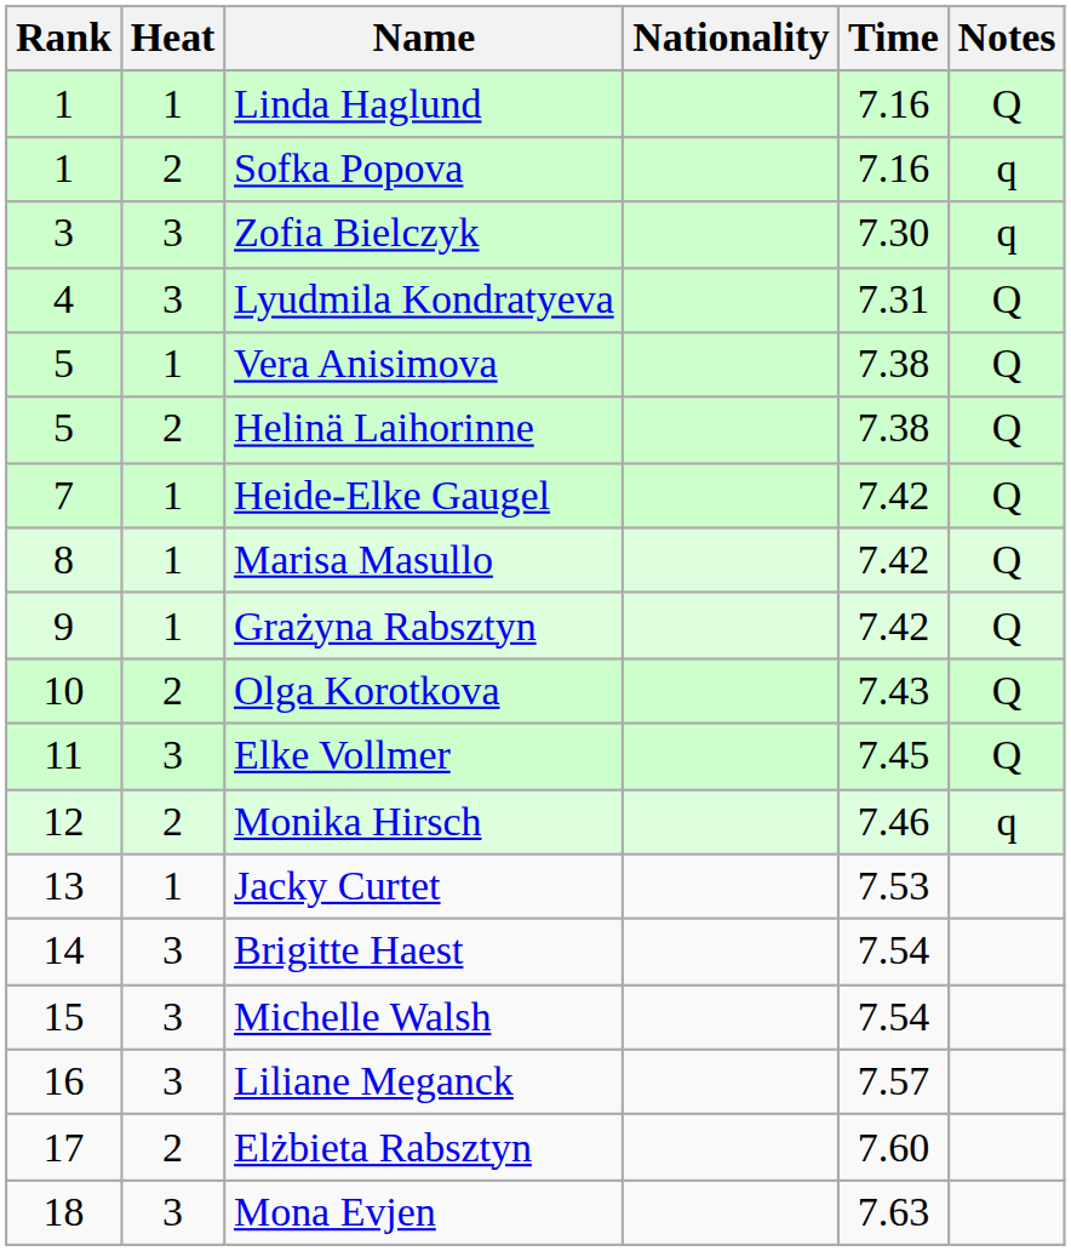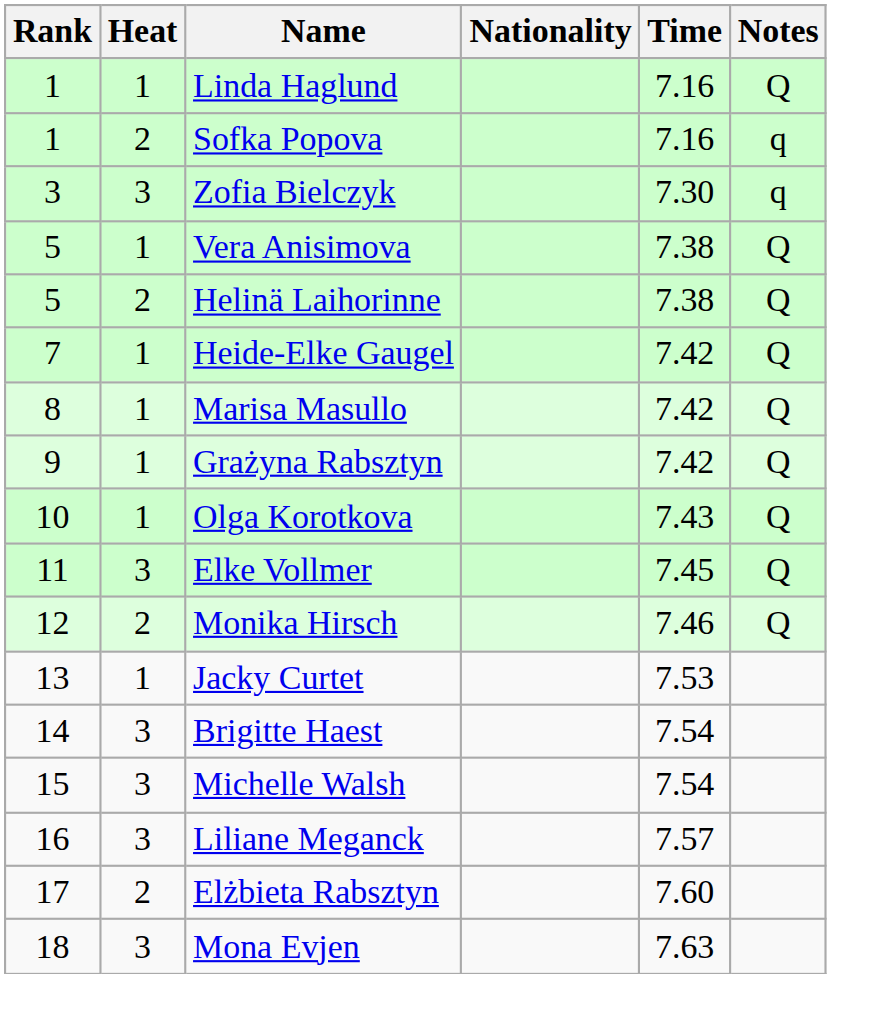 <table class="wikitable sortable" style="text-align:center">
 <tr>
 <th>Rank</th>
 <th>Heat</th>
 <th>Name</th>
 <th>Nationality</th>
 <th>Time</th>
 <th>Notes</th>
 </tr>
 <tr bgcolor=ccffcc>
 <td>1</td>
 <td>1</td>
 <td align="left"><a href='#'>Linda Haglund</a></td>
 <td align=left></td>
 <td>7.16</td>
 <td>Q</td>
 </tr>
 <tr bgcolor=ccffcc>
 <td>1</td>
 <td>2</td>
 <td align="left"><a href='#'>Sofka Popova</a></td>
 <td align=left></td>
 <td>7.16</td>
 <td>q</td>
 </tr>
 <tr bgcolor=ccffcc>
 <td>3</td>
 <td>3</td>
 <td align="left"><a href='#'>Zofia Bielczyk</a></td>
 <td align=left></td>
 <td>7.30</td>
 <td>q</td>
-</tr>
-<tr bgcolor=ccffcc>
-<td>4</td>
-<td>3</td>
-<td align="left"><a href='#'>Lyudmila Kondratyeva</a></td>
-<td align=left></td>
-<td>7.31</td>
-<td>Q</td>
 </tr>
 <tr bgcolor=ccffcc>
 <td>5</td>
 <td>1</td>
 <td align="left"><a href='#'>Vera Anisimova</a></td>
 <td align=left></td>
 <td>7.38</td>
 <td>Q</td>
 </tr>
 <tr bgcolor=ccffcc>
 <td>5</td>
 <td>2</td>
 <td align="left"><a href='#'>Helinä Laihorinne</a></td>
 <td align=left></td>
 <td>7.38</td>
 <td>Q</td>
 </tr>
 <tr bgcolor=ccffcc>
 <td>7</td>
 <td>1</td>
 <td align="left"><a href='#'>Heide-Elke Gaugel</a></td>
 <td align=left></td>
 <td>7.42</td>
 <td>Q</td>
 </tr>
 <tr bgcolor=ddffdd>
 <td>8</td>
 <td>1</td>
 <td align="left"><a href='#'>Marisa Masullo</a></td>
 <td align=left></td>
 <td>7.42</td>
 <td>Q</td>
 </tr>
 <tr bgcolor=ddffdd>
 <td>9</td>
 <td>1</td>
 <td align="left"><a href='#'>Grażyna Rabsztyn</a></td>
 <td align=left></td>
 <td>7.42</td>
 <td>Q</td>
 </tr>
 <tr bgcolor=ccffcc>
 <td>10</td>
-<td>2</td>
+<td>1</td>
 <td align="left"><a href='#'>Olga Korotkova</a></td>
 <td align=left></td>
 <td>7.43</td>
 <td>Q</td>
 </tr>
 <tr bgcolor=ccffcc>
 <td>11</td>
 <td>3</td>
 <td align="left"><a href='#'>Elke Vollmer</a></td>
 <td align=left></td>
 <td>7.45</td>
 <td>Q</td>
 </tr>
 <tr bgcolor=ddffdd>
 <td>12</td>
 <td>2</td>
 <td align="left"><a href='#'>Monika Hirsch</a></td>
 <td align=left></td>
 <td>7.46</td>
-<td>q</td>
+<td>Q</td>
 </tr>
 <tr>
 <td>13</td>
 <td>1</td>
 <td align="left"><a href='#'>Jacky Curtet</a></td>
 <td align=left></td>
 <td>7.53</td>
 <td></td>
 </tr>
 <tr>
 <td>14</td>
 <td>3</td>
 <td align="left"><a href='#'>Brigitte Haest</a></td>
 <td align=left></td>
 <td>7.54</td>
 <td></td>
 </tr>
 <tr>
 <td>15</td>
 <td>3</td>
 <td align="left"><a href='#'>Michelle Walsh</a></td>
 <td align=left></td>
 <td>7.54</td>
 <td></td>
 </tr>
 <tr>
 <td>16</td>
 <td>3</td>
 <td align="left"><a href='#'>Liliane Meganck</a></td>
 <td align=left></td>
 <td>7.57</td>
 <td></td>
 </tr>
 <tr>
 <td>17</td>
 <td>2</td>
 <td align="left"><a href='#'>Elżbieta Rabsztyn</a></td>
 <td align=left></td>
 <td>7.60</td>
 <td></td>
 </tr>
 <tr>
 <td>18</td>
 <td>3</td>
 <td align="left"><a href='#'>Mona Evjen</a></td>
 <td align=left></td>
 <td>7.63</td>
 <td></td>
 </tr>
 </table>
